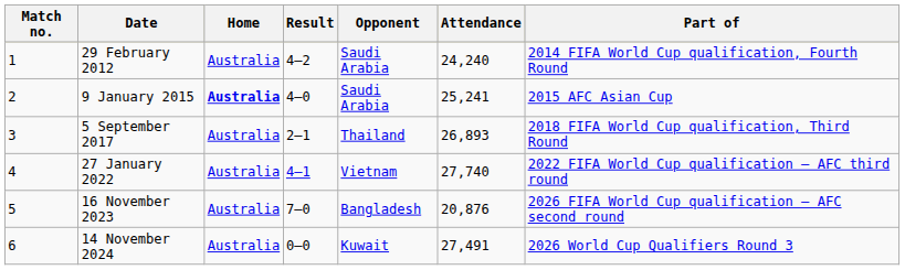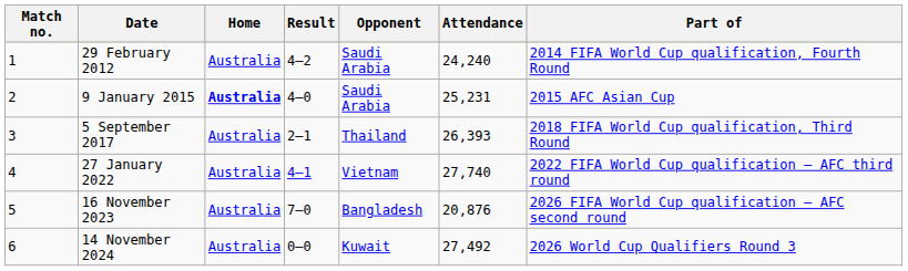 <table class="wikitable sortable">
 <tr style="background:#bdb76b;">
 <th>Match no.</th>
 <th>Date</th>
 <th>Home</th>
 <th>Result</th>
 <th>Opponent</th>
 <th>Attendance</th>
 <th>Part of</th>
 </tr>
 <tr>
 <td>1</td>
 <td>29 February 2012</td>
 <td> <a href='#'>Australia</a></td>
 <td>4–2</td>
 <td> <a href='#'>Saudi Arabia</a></td>
 <td>24,240</td>
 <td><a href='#'>2014 FIFA World Cup qualification, Fourth Round</a></td>
 </tr>
 <tr>
 <td>2</td>
 <td>9 January 2015</td>
 <td><strong> <a href='#'>Australia</a></strong></td>
 <td>4–0</td>
 <td> <a href='#'>Saudi Arabia</a></td>
-<td>25,241</td>
+<td>25,231</td>
 <td><a href='#'>2015 AFC Asian Cup</a></td>
 </tr>
 <tr>
 <td>3</td>
 <td>5 September 2017</td>
 <td> <a href='#'>Australia</a></td>
 <td>2–1</td>
 <td> <a href='#'>Thailand</a></td>
-<td>26,893</td>
+<td>26,393</td>
 <td><a href='#'>2018 FIFA World Cup qualification, Third Round</a></td>
 </tr>
 <tr>
 <td>4</td>
 <td>27 January 2022</td>
 <td> <a href='#'>Australia</a></td>
 <td><a href='#'>4–1</a></td>
 <td> <a href='#'>Vietnam</a></td>
 <td>27,740</td>
 <td><a href='#'>2022 FIFA World Cup qualification – AFC third round</a></td>
 </tr>
 <tr>
 <td>5</td>
 <td>16 November 2023</td>
 <td> <a href='#'>Australia</a></td>
 <td>7–0</td>
 <td> <a href='#'>Bangladesh</a></td>
 <td>20,876</td>
 <td><a href='#'>2026 FIFA World Cup qualification – AFC second round</a></td>
 </tr>
 <tr>
 <td>6</td>
 <td>14 November 2024</td>
 <td> <a href='#'>Australia</a></td>
 <td>0–0</td>
 <td> <a href='#'>Kuwait</a></td>
-<td>27,491</td>
+<td>27,492</td>
 <td><a href='#'>2026 World Cup Qualifiers Round 3</a></td>
 </tr>
 </table>
